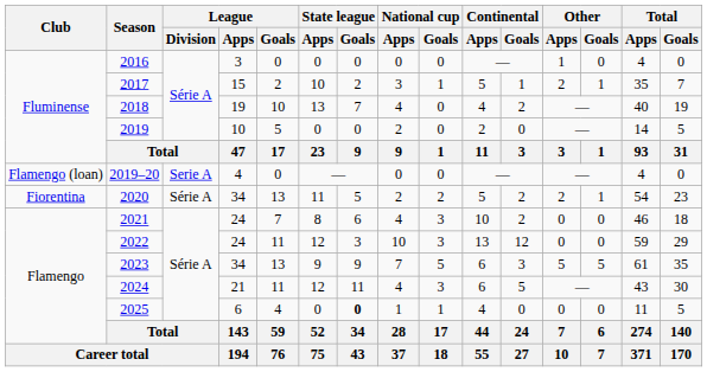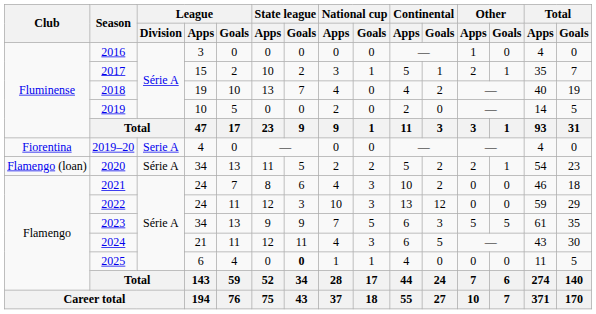 <table class="wikitable" style="text-align: center;">
 <tr>
 <th rowspan="2">Club</th>
 <th rowspan="2">Season</th>
 <th colspan="3">League</th>
 <th colspan="2">State league</th>
 <th colspan="2">National cup</th>
 <th colspan="2">Continental</th>
 <th colspan="2">Other</th>
 <th colspan="2">Total</th>
 </tr>
 <tr>
 <th>Division</th>
 <th>Apps</th>
 <th>Goals</th>
 <th>Apps</th>
 <th>Goals</th>
 <th>Apps</th>
 <th>Goals</th>
 <th>Apps</th>
 <th>Goals</th>
 <th>Apps</th>
 <th>Goals</th>
 <th>Apps</th>
 <th>Goals</th>
 </tr>
 <tr>
 <td rowspan="5"><a href='#'>Fluminense</a></td>
 <td><a href='#'>2016</a></td>
 <td rowspan="4"><a href='#'>Série A</a></td>
 <td>3</td>
 <td>0</td>
 <td>0</td>
 <td>0</td>
 <td>0</td>
 <td>0</td>
 <td colspan="2">—</td>
 <td>1</td>
 <td>0</td>
 <td>4</td>
 <td>0</td>
 </tr>
 <tr>
 <td><a href='#'>2017</a></td>
 <td>15</td>
 <td>2</td>
 <td>10</td>
 <td>2</td>
 <td>3</td>
 <td>1</td>
 <td>5</td>
 <td>1</td>
 <td>2</td>
 <td>1</td>
 <td>35</td>
 <td>7</td>
 </tr>
 <tr>
 <td><a href='#'>2018</a></td>
 <td>19</td>
 <td>10</td>
 <td>13</td>
 <td>7</td>
 <td>4</td>
 <td>0</td>
 <td>4</td>
 <td>2</td>
 <td colspan="2">—</td>
 <td>40</td>
 <td>19</td>
 </tr>
 <tr>
 <td><a href='#'>2019</a></td>
 <td>10</td>
 <td>5</td>
 <td>0</td>
 <td>0</td>
 <td>2</td>
 <td>0</td>
 <td>2</td>
 <td>0</td>
 <td colspan="2">—</td>
 <td>14</td>
 <td>5</td>
 </tr>
 <tr>
 <th colspan="2">Total</th>
 <th>47</th>
 <th>17</th>
 <th>23</th>
 <th>9</th>
 <th>9</th>
 <th>1</th>
 <th>11</th>
 <th>3</th>
 <th>3</th>
 <th>1</th>
 <th>93</th>
 <th>31</th>
 </tr>
 <tr>
-<td><a href='#'>Flamengo</a> (loan)</td>
+<td><a href='#'>Fiorentina</a></td>
 <td><a href='#'>2019–20</a></td>
 <td><a href='#'>Serie A</a></td>
 <td>4</td>
 <td>0</td>
 <td colspan="2">—</td>
 <td>0</td>
 <td>0</td>
 <td colspan="2">—</td>
 <td colspan="2">—</td>
 <td>4</td>
 <td>0</td>
 </tr>
 <tr>
-<td><a href='#'>Fiorentina</a></td>
+<td><a href='#'>Flamengo</a> (loan)</td>
 <td><a href='#'>2020</a></td>
 <td>Série A</td>
 <td>34</td>
 <td>13</td>
 <td>11</td>
 <td>5</td>
 <td>2</td>
 <td>2</td>
 <td>5</td>
 <td>2</td>
 <td>2</td>
 <td>1</td>
 <td>54</td>
 <td>23</td>
 </tr>
 <tr>
 <td rowspan="6">Flamengo</td>
 <td><a href='#'>2021</a></td>
 <td rowspan="5">Série A</td>
 <td>24</td>
 <td>7</td>
 <td>8</td>
 <td>6</td>
 <td>4</td>
 <td>3</td>
 <td>10</td>
 <td>2</td>
 <td>0</td>
 <td>0</td>
 <td>46</td>
 <td>18</td>
 </tr>
 <tr>
 <td><a href='#'>2022</a></td>
 <td>24</td>
 <td>11</td>
 <td>12</td>
 <td>3</td>
 <td>10</td>
 <td>3</td>
 <td>13</td>
 <td>12</td>
 <td>0</td>
 <td>0</td>
 <td>59</td>
 <td>29</td>
 </tr>
 <tr>
 <td><a href='#'>2023</a></td>
 <td>34</td>
 <td>13</td>
 <td>9</td>
 <td>9</td>
 <td>7</td>
 <td>5</td>
 <td>6</td>
 <td>3</td>
 <td>5</td>
 <td>5</td>
 <td>61</td>
 <td>35</td>
 </tr>
 <tr>
 <td><a href='#'>2024</a></td>
 <td>21</td>
 <td>11</td>
 <td>12</td>
 <td>11</td>
 <td>4</td>
 <td>3</td>
 <td>6</td>
 <td>5</td>
 <td colspan="2">—</td>
 <td>43</td>
 <td>30</td>
 </tr>
 <tr>
 <td><a href='#'>2025</a></td>
 <td>6</td>
 <td>4</td>
 <td>0</td>
 <td><strong>0</strong></td>
 <td>1</td>
 <td>1</td>
 <td>4</td>
 <td>0</td>
 <td>0</td>
 <td>0</td>
 <td>11</td>
 <td>5</td>
 </tr>
 <tr>
 <th colspan="2">Total</th>
 <th>143</th>
 <th>59</th>
 <th>52</th>
 <th>34</th>
 <th>28</th>
 <th>17</th>
 <th>44</th>
 <th>24</th>
 <th>7</th>
 <th>6</th>
 <th>274</th>
 <th>140</th>
 </tr>
 <tr>
 <th colspan="3">Career total</th>
 <th>194</th>
 <th>76</th>
 <th>75</th>
 <th>43</th>
 <th>37</th>
 <th>18</th>
 <th>55</th>
 <th>27</th>
 <th>10</th>
 <th>7</th>
 <th>371</th>
 <th>170</th>
 </tr>
 </table>
